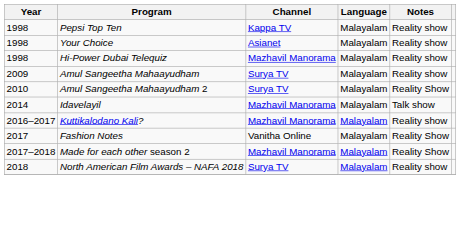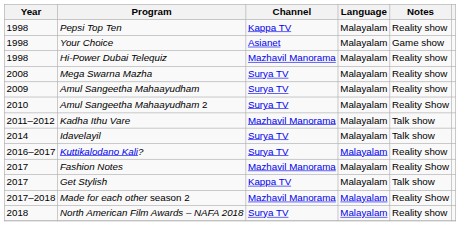 <table class="wikitable sortable">
 <tr>
 <th scope="col">Year</th>
 <th scope="col">Program</th>
 <th scope="col">Channel</th>
 <th scope="col">Language</th>
 <th scope="col" class="unsortable">Notes</th>
 <th scope="col" class="unsortable"></th>
 </tr>
 <tr>
 <td>1998</td>
 <td><em>Pepsi Top Ten</em></td>
 <td><a href='#'>Kappa TV</a></td>
 <td>Malayalam</td>
 <td>Reality show</td>
 <td></td>
 </tr>
 <tr>
 <td>1998</td>
 <td><em>Your Choice</em></td>
 <td><a href='#'>Asianet</a></td>
 <td>Malayalam</td>
-<td>Reality show</td>
+<td>Game show</td>
 <td></td>
 </tr>
 <tr>
 <td>1998</td>
 <td><em>Hi-Power Dubai Telequiz</em></td>
 <td><a href='#'>Mazhavil Manorama</a></td>
+<td>Malayalam</td>
+<td>Reality show</td>
+<td></td>
+</tr>
+<tr>
+<td>2008</td>
+<td><em>Mega Swarna Mazha</em></td>
+<td><a href='#'>Surya TV</a></td>
 <td>Malayalam</td>
 <td>Reality show</td>
 <td></td>
 </tr>
 <tr>
 <td>2009</td>
 <td><em>Amul Sangeetha Mahaayudham</em></td>
 <td><a href='#'>Surya TV</a></td>
 <td>Malayalam</td>
 <td>Reality show</td>
 <td></td>
 </tr>
 <tr>
 <td>2010</td>
 <td><em>Amul Sangeetha Mahaayudham</em> 2</td>
 <td><a href='#'>Surya TV</a></td>
 <td>Malayalam</td>
 <td>Reality Show</td>
 <td></td>
 </tr>
 <tr>
+<td>2011–2012</td>
+<td><em>Kadha Ithu Vare</em></td>
+<td><a href='#'>Mazhavil Manorama</a></td>
+<td>Malayalam</td>
+<td>Talk show</td>
+<td></td>
+</tr>
+<tr>
 <td>2014</td>
 <td><em>Idavelayil</em></td>
-<td><a href='#'>Mazhavil Manorama</a></td>
+<td><a href='#'>Surya TV</a></td>
 <td>Malayalam</td>
 <td>Talk show</td>
 <td></td>
 </tr>
 <tr>
 <td>2016–2017</td>
 <td><em><a href='#'>Kuttikalodano Kali</a>?</em></td>
-<td><a href='#'>Mazhavil Manorama</a></td>
+<td><a href='#'>Surya TV</a></td>
 <td><a href='#'>Malayalam</a></td>
 <td>Reality show</td>
 <td></td>
 </tr>
 <tr>
 <td>2017</td>
 <td><em>Fashion Notes</em></td>
-<td>Vanitha Online</td>
+<td><a href='#'>Mazhavil Manorama</a></td>
 <td>Malayalam</td>
 <td>Reality Show</td>
+<td></td>
+</tr>
+<tr>
+<td>2017</td>
+<td><em>Get Stylish</em></td>
+<td><a href='#'>Kappa TV</a></td>
+<td>Malayalam</td>
+<td>Talk show</td>
 <td></td>
 </tr>
 <tr>
 <td>2017–2018</td>
 <td><em>Made for each other</em> season 2</td>
 <td><a href='#'>Mazhavil Manorama</a></td>
 <td><a href='#'>Malayalam</a></td>
 <td>Reality Show</td>
 <td></td>
 </tr>
 <tr>
 <td>2018</td>
 <td><em>North American Film Awards – NAFA 2018</em></td>
 <td><a href='#'>Surya TV</a></td>
 <td><a href='#'>Malayalam</a></td>
 <td>Reality show</td>
 <td></td>
 </tr>
 <tr>
 </tr>
 </table>
